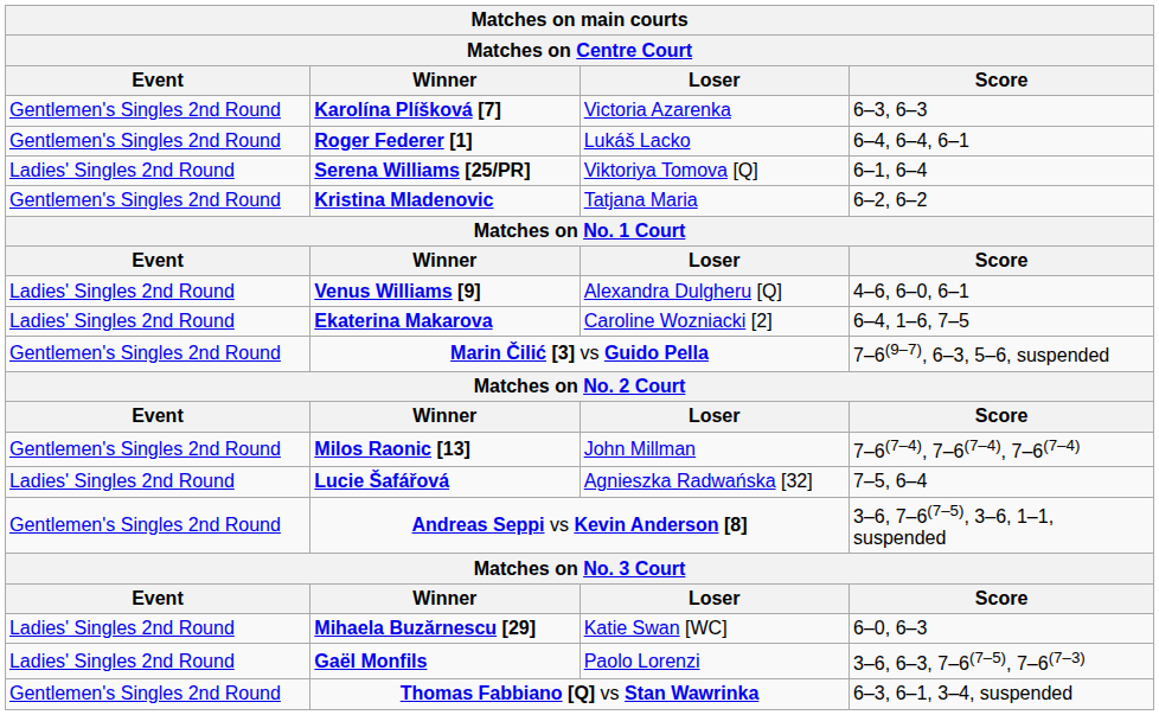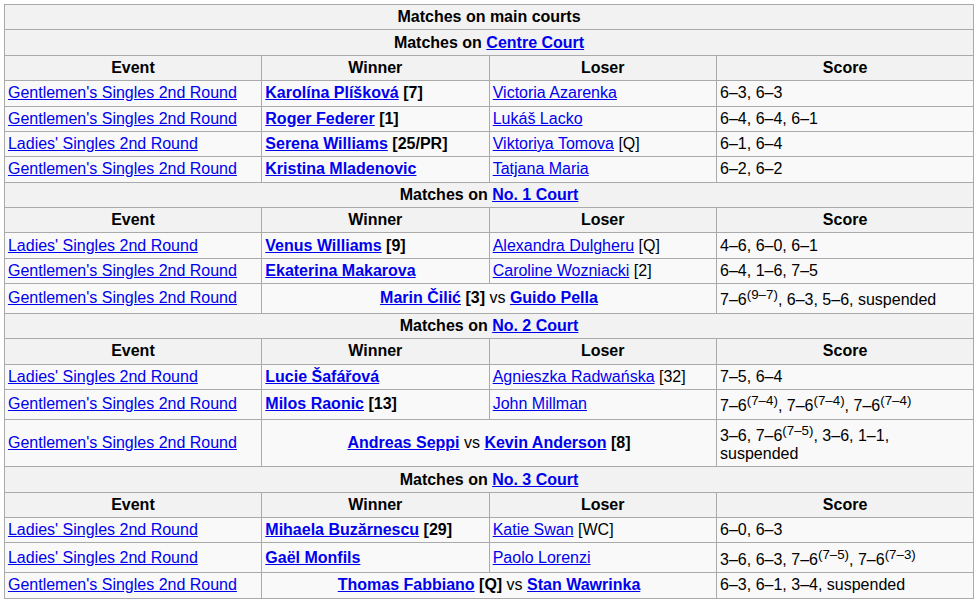 <table class="wikitable collapsible uncollapsed" style="margin:auto;">
 <tr>
 <th colspan="4" style="white-space:nowrap;">Matches on main courts</th>
 </tr>
 <tr>
 <th colspan="4">Matches on <a href='#'>Centre Court</a></th>
 </tr>
 <tr>
 <th width=250>Event</th>
 <th width=220>Winner</th>
 <th width=220>Loser</th>
 <th width=250>Score</th>
 </tr>
 <tr>
 <td><a href='#'>Gentlemen's Singles 2nd Round</a></td>
 <td> <strong><a href='#'>Karolína Plíšková</a> [7]</strong></td>
 <td> <a href='#'>Victoria Azarenka</a></td>
 <td>6–3, 6–3</td>
 </tr>
 <tr>
 <td><a href='#'>Gentlemen's Singles 2nd Round</a></td>
 <td> <strong><a href='#'>Roger Federer</a> [1]</strong></td>
 <td> <a href='#'>Lukáš Lacko</a></td>
 <td>6–4, 6–4, 6–1</td>
 </tr>
 <tr>
 <td><a href='#'>Ladies' Singles 2nd Round</a></td>
 <td> <strong><a href='#'>Serena Williams</a> [25/PR]</strong></td>
 <td> <a href='#'>Viktoriya Tomova</a> [Q]</td>
 <td>6–1, 6–4</td>
 </tr>
 <tr>
 <td><a href='#'>Gentlemen's Singles 2nd Round</a></td>
 <td> <strong><a href='#'>Kristina Mladenovic</a></strong></td>
 <td> <a href='#'>Tatjana Maria</a></td>
 <td>6–2, 6–2</td>
 </tr>
 <tr>
 <th colspan="4">Matches on <a href='#'>No. 1 Court</a></th>
 </tr>
 <tr>
 <th width=220>Event</th>
 <th width=220>Winner</th>
 <th width=220>Loser</th>
 <th width=250>Score</th>
 </tr>
 <tr>
 <td><a href='#'>Ladies' Singles 2nd Round</a></td>
 <td> <strong><a href='#'>Venus Williams</a> [9]</strong></td>
 <td> <a href='#'>Alexandra Dulgheru</a> [Q]</td>
 <td>4–6, 6–0, 6–1</td>
 </tr>
 <tr>
-<td><a href='#'>Ladies' Singles 2nd Round</a></td>
+<td><a href='#'>Gentlemen's Singles 2nd Round</a></td>
 <td> <strong><a href='#'>Ekaterina Makarova</a></strong></td>
 <td> <a href='#'>Caroline Wozniacki</a> [2]</td>
 <td>6–4, 1–6, 7–5</td>
 </tr>
 <tr>
 <td><a href='#'>Gentlemen's Singles 2nd Round</a></td>
 <td align="center" colspan="2"> <strong><a href='#'>Marin Čilić</a> [3]</strong> vs  <strong><a href='#'>Guido Pella</a></strong></td>
 <td>7–6<sup>(9–7)</sup>, 6–3, 5–6, suspended</td>
 </tr>
 <tr>
 <th colspan="4">Matches on <a href='#'>No. 2 Court</a></th>
 </tr>
 <tr>
 <th width=250>Event</th>
 <th width=220>Winner</th>
 <th width=220>Loser</th>
 <th width=220>Score</th>
 </tr>
 <tr>
+<td><a href='#'>Ladies' Singles 2nd Round</a></td>
+<td> <strong><a href='#'>Lucie Šafářová</a></strong></td>
+<td> <a href='#'>Agnieszka Radwańska</a> [32]</td>
+<td>7–5, 6–4</td>
+</tr>
+<tr>
 <td><a href='#'>Gentlemen's Singles 2nd Round</a></td>
 <td> <strong><a href='#'>Milos Raonic</a> [13]</strong></td>
 <td> <a href='#'>John Millman</a></td>
 <td>7–6<sup>(7–4)</sup>, 7–6<sup>(7–4)</sup>, 7–6<sup>(7–4)</sup></td>
-</tr>
-<tr>
-<td><a href='#'>Ladies' Singles 2nd Round</a></td>
-<td> <strong><a href='#'>Lucie Šafářová</a></strong></td>
-<td> <a href='#'>Agnieszka Radwańska</a> [32]</td>
-<td>7–5, 6–4</td>
 </tr>
 <tr>
 <td><a href='#'>Gentlemen's Singles 2nd Round</a></td>
 <td align="center" colspan="2"> <strong><a href='#'>Andreas Seppi</a></strong> vs  <strong><a href='#'>Kevin Anderson</a> [8]</strong></td>
 <td>3–6, 7–6<sup>(7–5)</sup>, 3–6, 1–1, suspended</td>
 </tr>
 <tr>
 <th colspan="4">Matches on <a href='#'>No. 3 Court</a></th>
 </tr>
 <tr>
 <th width=250>Event</th>
 <th width=220>Winner</th>
 <th width=220>Loser</th>
 <th width=220>Score</th>
 </tr>
 <tr>
 <td><a href='#'>Ladies' Singles 2nd Round</a></td>
 <td> <strong><a href='#'>Mihaela Buzărnescu</a> [29]</strong></td>
 <td> <a href='#'>Katie Swan</a> [WC]</td>
 <td>6–0, 6–3</td>
 </tr>
 <tr>
 <td><a href='#'>Ladies' Singles 2nd Round</a></td>
 <td> <strong><a href='#'>Gaël Monfils</a></strong></td>
 <td> <a href='#'>Paolo Lorenzi</a></td>
 <td>3–6, 6–3, 7–6<sup>(7–5)</sup>, 7–6<sup>(7–3)</sup></td>
 </tr>
 <tr>
 <td><a href='#'>Gentlemen's Singles 2nd Round</a></td>
 <td align="center" colspan="2"> <strong><a href='#'>Thomas Fabbiano</a> [Q]</strong> vs  <strong><a href='#'>Stan Wawrinka</a></strong></td>
 <td>6–3, 6–1, 3–4, suspended</td>
 </tr>
 <tr>
 </tr>
 </table>
